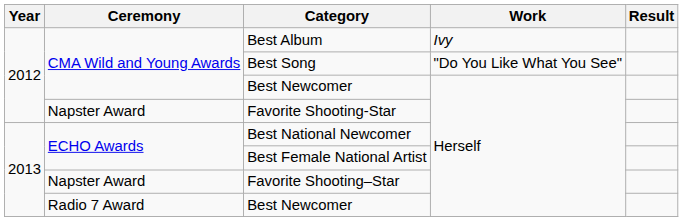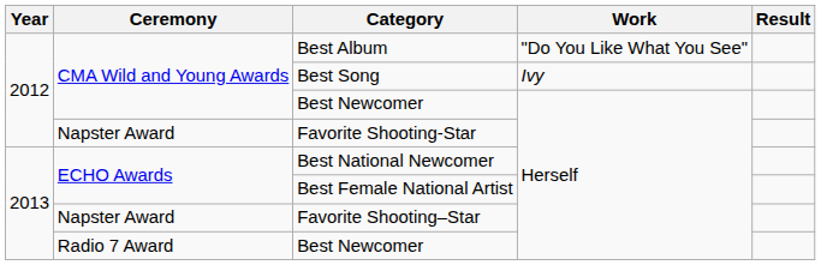 <table class="wikitable ">
 <tr>
 <th>Year</th>
 <th>Ceremony</th>
 <th>Category</th>
 <th>Work</th>
 <th>Result</th>
 </tr>
 <tr>
 <td rowspan="4">2012</td>
 <td rowspan="3"><a href='#'>CMA Wild and Young Awards</a></td>
 <td>Best Album</td>
-<td><em>Ivy</em></td>
+<td>"Do You Like What You See"</td>
 <td></td>
 </tr>
 <tr>
 <td>Best Song</td>
-<td>"Do You Like What You See"</td>
+<td><em>Ivy</em></td>
 <td></td>
 </tr>
 <tr>
 <td>Best Newcomer</td>
 <td rowspan="6">Herself</td>
 <td></td>
 </tr>
 <tr>
 <td rowspan="1">Napster Award</td>
 <td>Favorite Shooting-Star</td>
 <td></td>
 </tr>
 <tr>
 <td rowspan="4">2013</td>
 <td rowspan="2"><a href='#'>ECHO Awards</a></td>
 <td>Best National Newcomer</td>
 <td></td>
 </tr>
 <tr>
 <td>Best Female National Artist</td>
 <td></td>
 </tr>
 <tr>
 <td rowspan="1">Napster Award</td>
 <td>Favorite Shooting–Star</td>
 <td></td>
 </tr>
 <tr>
 <td rowspan="1">Radio 7 Award</td>
 <td>Best Newcomer</td>
 <td></td>
 </tr>
 </table>
